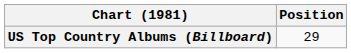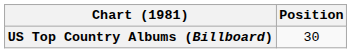 <table class="wikitable plainrowheaders" style="text-align:center">
 <tr>
 <th scope="col">Chart (1981)</th>
 <th scope="col">Position</th>
 </tr>
 <tr>
 <th scope="row">US Top Country Albums (<em>Billboard</em>)</th>
-<td>29</td>
+<td>30</td>
 </tr>
 </table>
